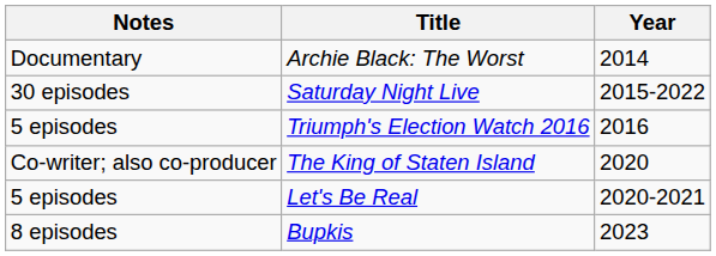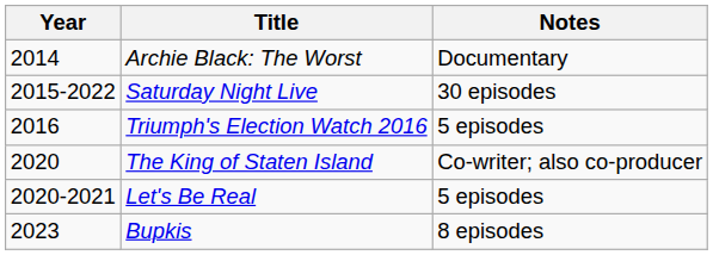 <table class="wikitable">
 <tr>
+<th>Year</th>
+<th>Title</th>
 <th>Notes</th>
-<th>Title</th>
-<th>Year</th>
 </tr>
 <tr>
+<td>2014</td>
+<td><em>Archie Black: The Worst</em></td>
 <td>Documentary</td>
-<td><em>Archie Black: The Worst</em></td>
-<td>2014</td>
 </tr>
 <tr>
+<td>2015-2022</td>
+<td><em><a href='#'>Saturday Night Live</a></em></td>
 <td>30 episodes</td>
-<td><em><a href='#'>Saturday Night Live</a></em></td>
-<td>2015-2022</td>
 </tr>
 <tr>
+<td>2016</td>
+<td><em><a href='#'>Triumph's Election Watch 2016</a></em></td>
 <td>5 episodes</td>
-<td><em><a href='#'>Triumph's Election Watch 2016</a></em></td>
-<td>2016</td>
 </tr>
 <tr>
+<td>2020</td>
+<td><em><a href='#'>The King of Staten Island</a></em></td>
 <td>Co-writer; also co-producer</td>
-<td><em><a href='#'>The King of Staten Island</a></em></td>
-<td>2020</td>
 </tr>
 <tr>
+<td>2020-2021</td>
+<td><em><a href='#'>Let's Be Real</a></em></td>
 <td>5 episodes</td>
-<td><em><a href='#'>Let's Be Real</a></em></td>
-<td>2020-2021</td>
 </tr>
 <tr>
+<td>2023</td>
+<td><em><a href='#'>Bupkis</a></em></td>
 <td>8 episodes</td>
-<td><em><a href='#'>Bupkis</a></em></td>
-<td>2023</td>
 </tr>
 </table>
